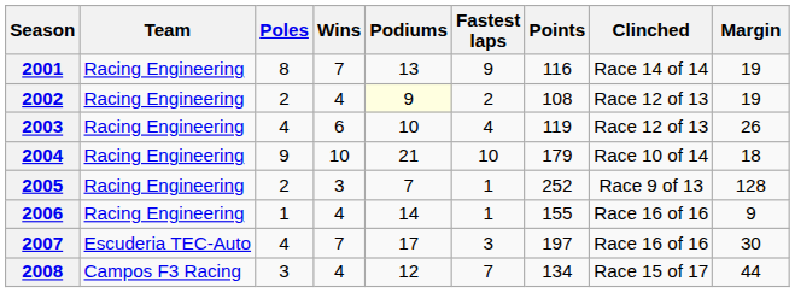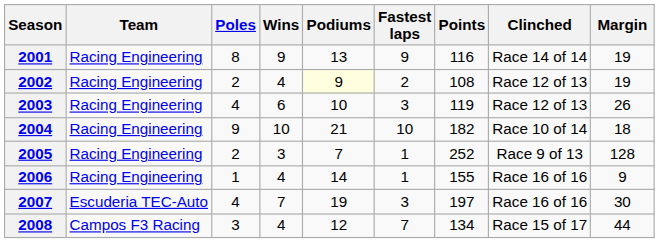 <table class="wikitable sortable" style="font-size:85%; text-align:center;">
 <tr>
 <th scope=col>Season</th>
 <th scope=col>Team</th>
 <th scope=col><a href='#'>Poles</a></th>
 <th scope=col>Wins</th>
 <th scope=col>Podiums</th>
 <th scope=col width="40">Fastest laps</th>
 <th scope=col>Points</th>
 <th scope=col>Clinched</th>
 <th scope=col width="50">Margin</th>
 </tr>
 <tr>
 <th><a href='#'>2001</a></th>
 <td align=left> <a href='#'>Racing Engineering</a></td>
 <td>8</td>
-<td>7</td>
+<td>9</td>
 <td>13</td>
 <td>9</td>
 <td>116</td>
 <td>Race 14 of 14</td>
 <td>19</td>
 </tr>
 <tr>
 <th><a href='#'>2002</a></th>
 <td align=left> <a href='#'>Racing Engineering</a></td>
 <td>2</td>
 <td>4</td>
 <td style="background: lightyellow;">9</td>
 <td>2</td>
 <td>108</td>
 <td>Race 12 of 13</td>
 <td>19</td>
 </tr>
 <tr>
 <th><a href='#'>2003</a></th>
 <td align=left> <a href='#'>Racing Engineering</a></td>
 <td>4</td>
 <td>6</td>
 <td>10</td>
-<td>4</td>
+<td>3</td>
 <td>119</td>
 <td>Race 12 of 13</td>
 <td>26</td>
 </tr>
 <tr>
 <th><a href='#'>2004</a></th>
 <td align=left> <a href='#'>Racing Engineering</a></td>
 <td>9</td>
 <td>10</td>
 <td>21</td>
 <td>10</td>
-<td>179</td>
+<td>182</td>
 <td>Race 10 of 14</td>
 <td>18</td>
 </tr>
 <tr>
 <th><a href='#'>2005</a></th>
 <td align=left> <a href='#'>Racing Engineering</a></td>
 <td>2</td>
 <td>3</td>
 <td>7</td>
 <td>1</td>
 <td>252</td>
 <td>Race 9 of 13</td>
 <td>128</td>
 </tr>
 <tr>
 <th><a href='#'>2006</a></th>
 <td align=left> <a href='#'>Racing Engineering</a></td>
 <td>1</td>
 <td>4</td>
 <td>14</td>
 <td>1</td>
 <td>155</td>
 <td>Race 16 of 16</td>
 <td>9</td>
 </tr>
 <tr>
 <th><a href='#'>2007</a></th>
 <td align=left> <a href='#'>Escuderia TEC-Auto</a></td>
 <td>4</td>
 <td>7</td>
-<td>17</td>
+<td>19</td>
 <td>3</td>
 <td>197</td>
 <td>Race 16 of 16</td>
 <td>30</td>
 </tr>
 <tr>
 <th><a href='#'>2008</a></th>
 <td align=left> <a href='#'>Campos F3 Racing</a></td>
 <td>3</td>
 <td>4</td>
 <td>12</td>
 <td>7</td>
 <td>134</td>
 <td>Race 15 of 17</td>
 <td>44</td>
 </tr>
 </table>
